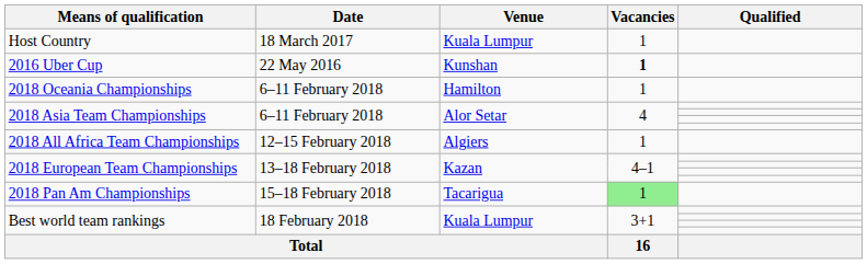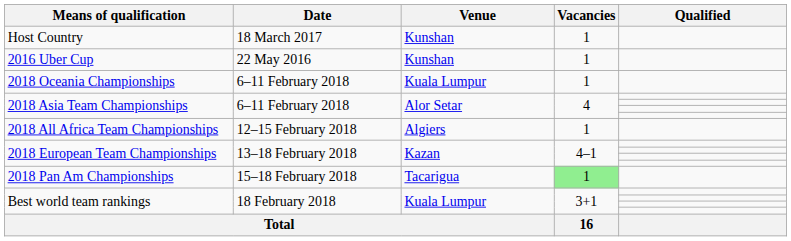 <table class="wikitable" width=900>
 <tr>
 <th width=30%>Means of qualification</th>
 <th width=22%>Date</th>
 <th width=20%>Venue</th>
 <th width=6%>Vacancies</th>
 <th width=22%>Qualified</th>
 </tr>
 <tr>
 <td>Host Country</td>
 <td>18 March 2017</td>
-<td> <a href='#'>Kuala Lumpur</a></td>
+<td> <a href='#'>Kunshan</a></td>
 <td style="text-align:center;">1</td>
 <td></td>
 </tr>
 <tr>
 <td><a href='#'>2016 Uber Cup</a></td>
 <td>22 May 2016</td>
 <td> <a href='#'>Kunshan</a></td>
-<td style="text-align:center;"><strong>1</strong></td>
+<td style="text-align:center;">1</td>
 <td></td>
 </tr>
 <tr>
 <td><a href='#'>2018 Oceania Championships</a></td>
 <td>6–11 February 2018</td>
-<td> <a href='#'>Hamilton</a></td>
+<td> <a href='#'>Kuala Lumpur</a></td>
 <td style="text-align:center;">1</td>
 <td></td>
 </tr>
 <tr>
 <td rowspan="4"><a href='#'>2018 Asia Team Championships</a></td>
 <td rowspan="4">6–11 February 2018</td>
 <td rowspan="4"> <a href='#'>Alor Setar</a></td>
 <td rowspan="4" style="text-align:center;">4</td>
 <td></td>
 </tr>
 <tr>
 <td></td>
 </tr>
 <tr>
 <td></td>
 </tr>
 <tr>
 <td></td>
 </tr>
 <tr>
 <td><a href='#'>2018 All Africa Team Championships</a></td>
 <td>12–15 February 2018</td>
 <td> <a href='#'>Algiers</a></td>
 <td style="text-align:center;">1</td>
 <td></td>
 </tr>
 <tr>
 <td rowspan="4"><a href='#'>2018 European Team Championships</a></td>
 <td rowspan="4">13–18 February 2018</td>
 <td rowspan="4"> <a href='#'>Kazan</a></td>
 <td rowspan="4" style="text-align:center;">4–1</td>
 <td></td>
 </tr>
 <tr>
 <td></td>
 </tr>
 <tr>
 <td></td>
 </tr>
 <tr>
 <td><s></s></td>
 </tr>
 <tr>
 <td><a href='#'>2018 Pan Am Championships</a></td>
 <td>15–18 February 2018</td>
 <td> <a href='#'>Tacarigua</a></td>
 <td style="background: lightgreen; text-align:center;">1</td>
 <td></td>
 </tr>
 <tr>
 <td rowspan="4">Best world team rankings</td>
 <td rowspan="4">18 February 2018</td>
 <td rowspan="4"> <a href='#'>Kuala Lumpur</a></td>
 <td rowspan="4" style="text-align:center;">3+1</td>
 <td></td>
 </tr>
 <tr>
 <td></td>
 </tr>
 <tr>
 <td></td>
 </tr>
 <tr>
 <td></td>
 </tr>
 <tr>
 <th colspan="3">Total</th>
 <th>16</th>
 <th></th>
 </tr>
 </table>
